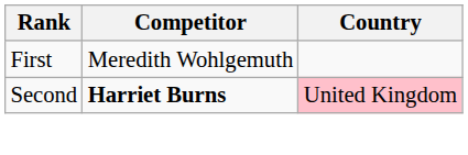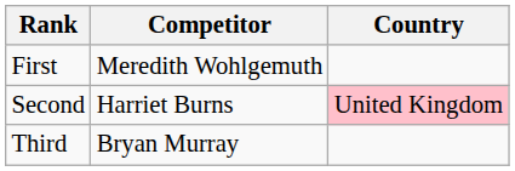 <table class="wikitable">
 <tr>
 <th>Rank</th>
 <th>Competitor</th>
 <th>Country</th>
 </tr>
 <tr>
 <td>First</td>
 <td>Meredith Wohlgemuth</td>
 <td></td>
 </tr>
 <tr>
 <td>Second</td>
-<td><strong>Harriet Burns</strong></td>
+<td>Harriet Burns</td>
 <td style="background: pink;"> United Kingdom</td>
 </tr>
+<tr>
+<td>Third</td>
+<td>Bryan Murray</td>
+<td></td>
+</tr>
 </table>
